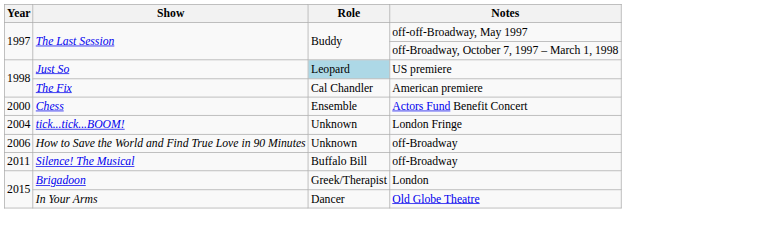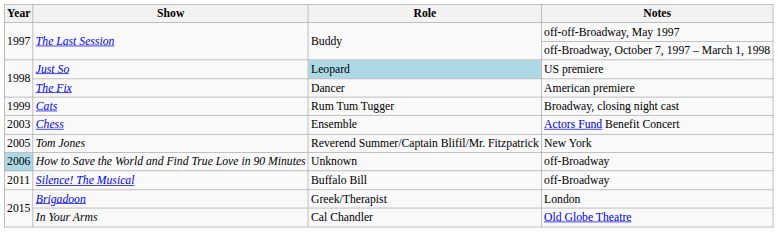 <table class="wikitable">
 <tr>
 <th>Year</th>
 <th>Show</th>
 <th>Role</th>
 <th>Notes</th>
 </tr>
 <tr>
 <td rowspan="2">1997</td>
 <td rowspan="2"><em><a href='#'>The Last Session</a></em></td>
 <td rowspan="2">Buddy</td>
 <td>off-off-Broadway, May 1997</td>
 </tr>
 <tr>
 <td>off-Broadway, October 7, 1997 – March 1, 1998</td>
 </tr>
 <tr>
 <td rowspan="2">1998</td>
 <td><em><a href='#'>Just So</a></em></td>
 <td style="background: lightblue;">Leopard</td>
 <td>US premiere</td>
 </tr>
 <tr>
 <td><em><a href='#'>The Fix</a></em></td>
-<td>Cal Chandler</td>
+<td>Dancer</td>
 <td>American premiere</td>
 </tr>
 <tr>
-<td>2000</td>
+<td>1999</td>
+<td><em><a href='#'>Cats</a></em></td>
+<td>Rum Tum Tugger</td>
+<td>Broadway, closing night cast</td>
+</tr>
+<tr>
+<td>2003</td>
 <td><em><a href='#'>Chess</a></em></td>
 <td>Ensemble</td>
 <td><a href='#'>Actors Fund</a> Benefit Concert</td>
 </tr>
 <tr>
-<td>2004</td>
-<td><em><a href='#'>tick...tick...BOOM!</a></em></td>
-<td>Unknown</td>
-<td>London Fringe</td>
+<td>2005</td>
+<td><em>Tom Jones</em></td>
+<td>Reverend Summer/Captain Blifil/Mr. Fitzpatrick</td>
+<td>New York</td>
 </tr>
 <tr>
-<td>2006</td>
+<td style="background: lightblue;">2006</td>
 <td><em>How to Save the World and Find True Love in 90 Minutes</em></td>
 <td>Unknown</td>
 <td>off-Broadway</td>
 </tr>
 <tr>
 <td>2011</td>
 <td><em><a href='#'>Silence! The Musical</a></em></td>
 <td>Buffalo Bill</td>
 <td>off-Broadway</td>
 </tr>
 <tr>
 <td rowspan="2">2015</td>
 <td><em><a href='#'>Brigadoon</a></em></td>
 <td>Greek/Therapist</td>
 <td>London</td>
 </tr>
 <tr>
 <td><em>In Your Arms</em></td>
-<td>Dancer</td>
+<td>Cal Chandler</td>
 <td><a href='#'>Old Globe Theatre</a></td>
 </tr>
 </table>
